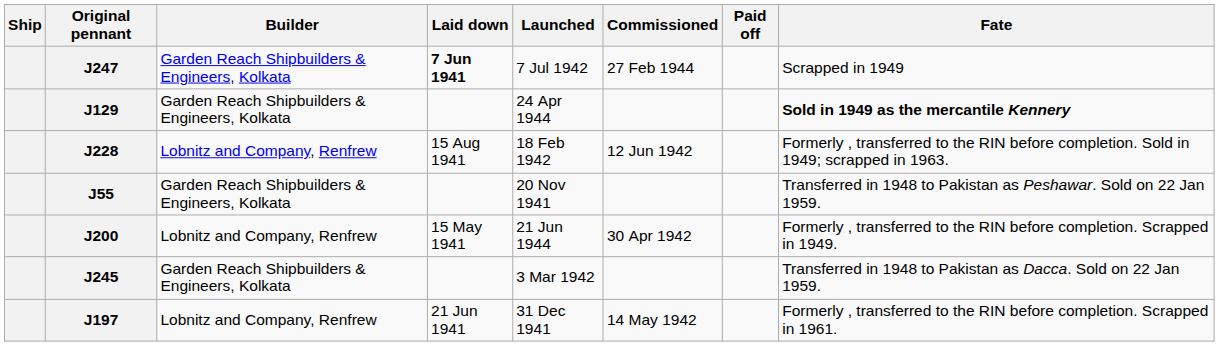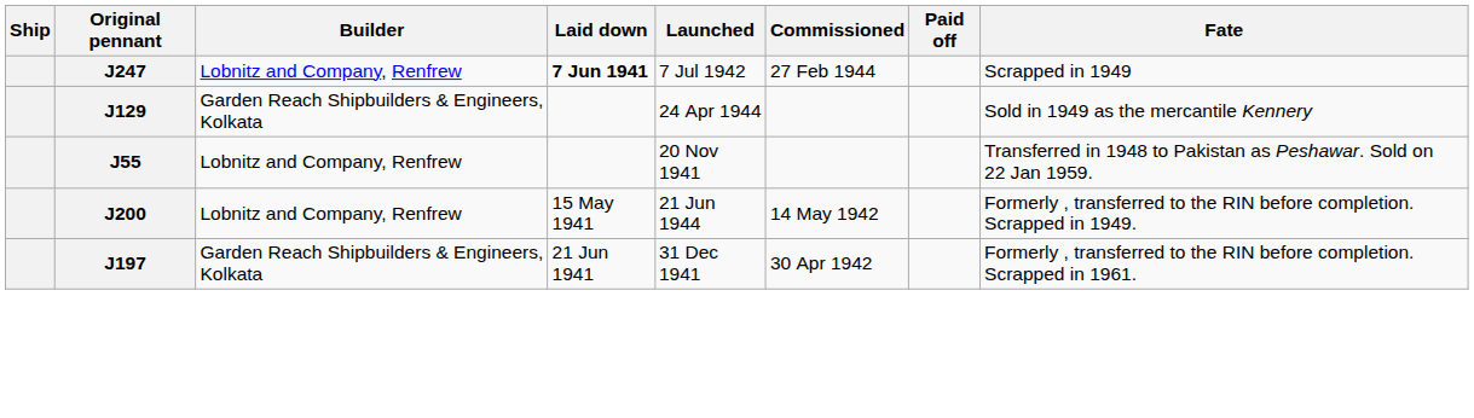 <table class="wikitable sortable plainrowheaders">
 <tr>
 <th scope="col">Ship</th>
 <th scope="col">Original pennant </th>
 <th scope="col">Builder</th>
 <th scope="col">Laid down</th>
 <th scope="col">Launched</th>
 <th scope="col">Commissioned</th>
 <th scope="col">Paid off</th>
 <th scope="col">Fate</th>
 </tr>
 <tr>
 <th scope="row"></th>
 <th scope="row">J247</th>
-<td><a href='#'>Garden Reach Shipbuilders & Engineers</a>, <a href='#'>Kolkata</a></td>
+<td><a href='#'>Lobnitz and Company</a>, <a href='#'>Renfrew</a></td>
 <td><strong>7 Jun 1941</strong></td>
 <td>7 Jul 1942</td>
 <td>27 Feb 1944</td>
 <td></td>
 <td>Scrapped in 1949</td>
 </tr>
 <tr>
 <th scope="row"></th>
 <th scope="row">J129</th>
 <td>Garden Reach Shipbuilders & Engineers, Kolkata</td>
 <td></td>
 <td>24 Apr 1944</td>
 <td></td>
 <td></td>
-<td><strong>Sold in 1949 as the mercantile <em>Kennery</em></strong></td>
-</tr>
-<tr>
-<th scope="row"></th>
-<th scope="row">J228</th>
-<td><a href='#'>Lobnitz and Company</a>, <a href='#'>Renfrew</a></td>
-<td>15 Aug 1941</td>
-<td>18 Feb 1942</td>
-<td>12 Jun 1942</td>
-<td></td>
-<td>Formerly , transferred to the RIN before completion. Sold in 1949; scrapped in 1963.</td>
+<td>Sold in 1949 as the mercantile <em>Kennery</em></td>
 </tr>
 <tr>
 <th scope="row"></th>
 <th scope="row">J55</th>
-<td>Garden Reach Shipbuilders & Engineers, Kolkata</td>
+<td>Lobnitz and Company, Renfrew</td>
 <td></td>
 <td>20 Nov 1941</td>
 <td></td>
 <td></td>
 <td>Transferred in 1948 to Pakistan as <em>Peshawar</em>. Sold on 22 Jan 1959.</td>
 </tr>
 <tr>
 <th scope="row"></th>
 <th scope="row">J200</th>
 <td>Lobnitz and Company, Renfrew</td>
 <td>15 May 1941</td>
 <td>21 Jun 1944</td>
-<td>30 Apr 1942</td>
+<td>14 May 1942</td>
 <td></td>
 <td>Formerly , transferred to the RIN before completion. Scrapped in 1949.</td>
 </tr>
 <tr>
 <th scope="row"></th>
-<th scope="row">J245</th>
+<th scope="row">J197</th>
 <td>Garden Reach Shipbuilders & Engineers, Kolkata</td>
-<td></td>
-<td>3 Mar 1942</td>
-<td></td>
-<td></td>
-<td>Transferred in 1948 to Pakistan as <em>Dacca</em>.  Sold on 22 Jan 1959.</td>
-</tr>
-<tr>
-<th scope="row"></th>
-<th scope="row">J197</th>
-<td>Lobnitz and Company, Renfrew</td>
 <td>21 Jun 1941</td>
 <td>31 Dec 1941</td>
-<td>14 May 1942</td>
+<td>30 Apr 1942</td>
 <td></td>
 <td>Formerly , transferred to the RIN before completion. Scrapped in 1961.</td>
 </tr>
 </table>
